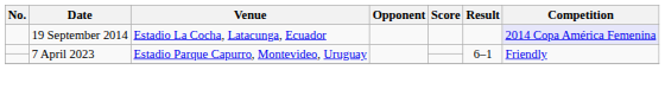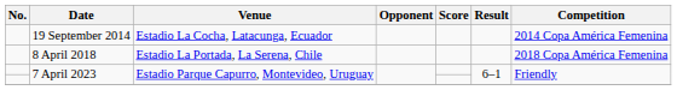 <table class="wikitable">
 <tr>
 <th>No.</th>
 <th>Date</th>
 <th>Venue</th>
 <th>Opponent</th>
 <th>Score</th>
 <th>Result</th>
 <th>Competition</th>
 </tr>
 <tr>
 <td></td>
 <td>19 September 2014</td>
 <td><a href='#'>Estadio La Cocha</a>, <a href='#'>Latacunga</a>, <a href='#'>Ecuador</a></td>
 <td></td>
 <td></td>
 <td></td>
-<td style="background: lavender;"><a href='#'>2014 Copa América Femenina</a></td>
+<td><a href='#'>2014 Copa América Femenina</a></td>
+</tr>
+<tr>
+<td></td>
+<td>8 April 2018</td>
+<td><a href='#'>Estadio La Portada</a>, <a href='#'>La Serena</a>, <a href='#'>Chile</a></td>
+<td></td>
+<td></td>
+<td></td>
+<td><a href='#'>2018 Copa América Femenina</a></td>
 </tr>
 <tr>
 <td></td>
 <td rowspan=2>7 April 2023</td>
 <td rowspan=2><a href='#'>Estadio Parque Capurro</a>, <a href='#'>Montevideo</a>, <a href='#'>Uruguay</a></td>
 <td rowspan=2></td>
 <td></td>
 <td rowspan=2 align=center>6–1</td>
 <td rowspan=2><a href='#'>Friendly</a></td>
 </tr>
 <tr>
 <td></td>
 <td></td>
 </tr>
 <tr>
 </tr>
 </table>
